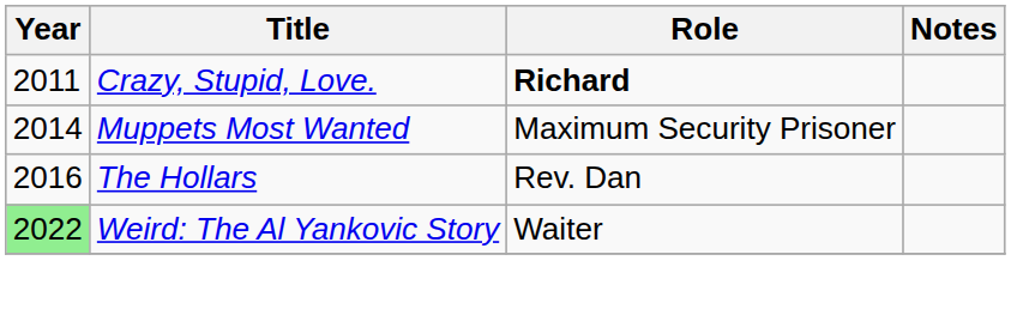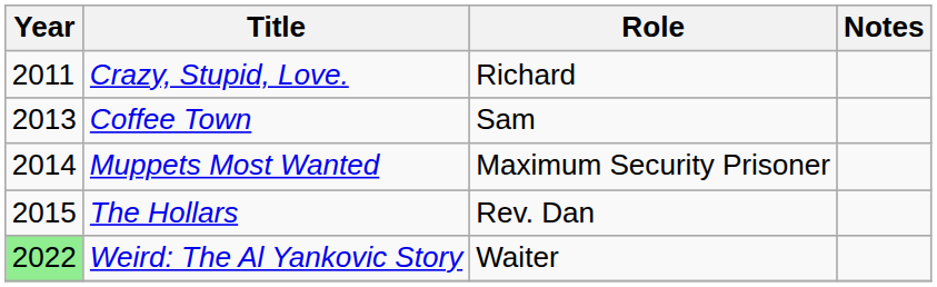 <table class="wikitable sortable">
 <tr>
 <th>Year</th>
 <th>Title</th>
 <th>Role</th>
 <th class="unsortable">Notes</th>
 </tr>
 <tr>
 <td>2011</td>
 <td><em><a href='#'>Crazy, Stupid, Love.</a></em></td>
-<td><strong>Richard</strong></td>
+<td>Richard</td>
+<td></td>
+</tr>
+<tr>
+<td>2013</td>
+<td><em><a href='#'>Coffee Town</a></em></td>
+<td>Sam</td>
 <td></td>
 </tr>
 <tr>
 <td>2014</td>
 <td><em><a href='#'>Muppets Most Wanted</a></em></td>
 <td>Maximum Security Prisoner</td>
 <td></td>
 </tr>
 <tr>
-<td>2016</td>
+<td>2015</td>
 <td><em><a href='#'>The Hollars</a></em></td>
 <td>Rev. Dan</td>
 <td></td>
 </tr>
 <tr>
 <td style="background: lightgreen;">2022</td>
 <td><em><a href='#'>Weird: The Al Yankovic Story</a></em></td>
 <td>Waiter</td>
 <td></td>
 </tr>
 <tr>
 </tr>
 </table>
